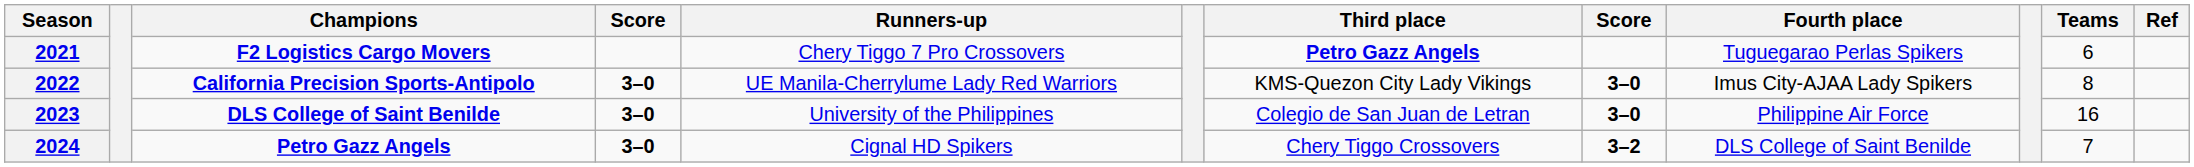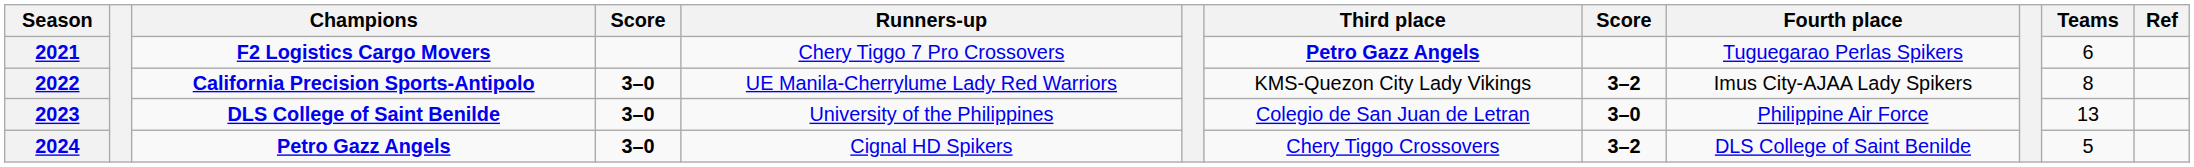 <table class="wikitable" style="text-align:center; font-size:90%; width:100%">
 <tr>
 <th scope="col">Season</th>
 <th width=1% rowspan=5 bgcolor=#ffffff></th>
 <th>Champions</th>
 <th scope="col">Score</th>
 <th>Runners-up</th>
 <th width=1% rowspan=5 bgcolor=#ffffff></th>
 <th>Third place</th>
 <th scope="col">Score</th>
 <th>Fourth place</th>
 <th width=1% rowspan=5 bgcolor=#ffffff></th>
 <th scope="col">Teams</th>
 <th scope="col">Ref</th>
 </tr>
 <tr>
 <th scope="row"><a href='#'>2021</a></th>
 <td><strong><a href='#'>F2 Logistics Cargo Movers</a></strong></td>
 <td></td>
 <td><a href='#'>Chery Tiggo 7 Pro Crossovers</a></td>
 <td><strong><a href='#'>Petro Gazz Angels</a></strong></td>
 <td></td>
 <td><a href='#'>Tuguegarao Perlas Spikers</a></td>
 <td>6</td>
 <td></td>
 </tr>
 <tr>
 <th scope="row"><a href='#'>2022</a></th>
 <td><strong><a href='#'>California Precision Sports-Antipolo</a></strong></td>
 <td><strong>3–0</strong></td>
 <td><a href='#'>UE Manila-Cherrylume Lady Red Warriors</a></td>
 <td>KMS-Quezon City Lady Vikings</td>
-<td><strong>3–0</strong></td>
+<td><strong>3–2</strong></td>
 <td>Imus City-AJAA Lady Spikers</td>
 <td>8</td>
 <td></td>
 </tr>
 <tr>
 <th scope="row"><a href='#'>2023</a></th>
 <td><strong><a href='#'>DLS College of Saint Benilde</a></strong></td>
 <td><strong>3–0</strong></td>
 <td><a href='#'>University of the Philippines</a></td>
 <td><a href='#'>Colegio de San Juan de Letran</a></td>
 <td><strong>3–0</strong></td>
 <td><a href='#'>Philippine Air Force</a></td>
-<td>16</td>
+<td>13</td>
 <td></td>
 </tr>
 <tr>
 <th scope="row"><a href='#'>2024</a></th>
 <td><strong><a href='#'>Petro Gazz Angels</a></strong></td>
 <td><strong>3–0</strong></td>
 <td><a href='#'>Cignal HD Spikers</a></td>
 <td><a href='#'>Chery Tiggo Crossovers</a></td>
 <td><strong>3–2</strong></td>
 <td><a href='#'>DLS College of Saint Benilde</a></td>
-<td>7</td>
+<td>5</td>
 <td></td>
 </tr>
 </table>
